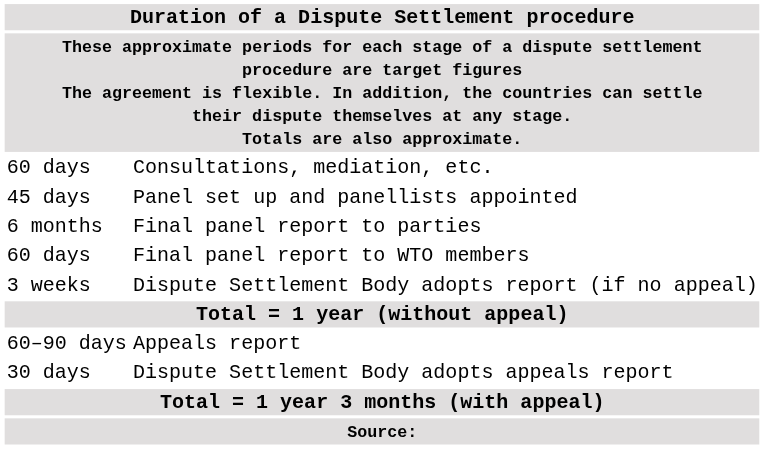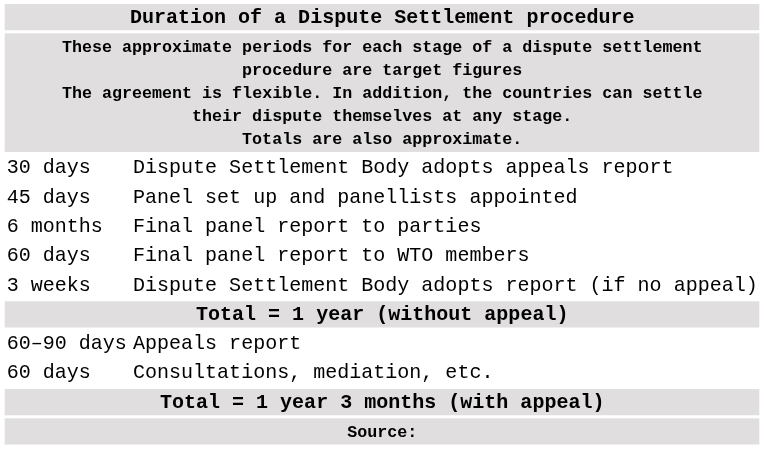 <table style="border:2px;" cellspacing="2" align="right" style="margin-left: 2em">
 <tr>
 <th style="background:#e0dede;" colspan="2">Duration of a Dispute Settlement procedure</th>
 </tr>
 <tr>
 <th style="background:#e0dede;;" colspan="2"><small>These approximate periods for each stage of a dispute settlement<br> procedure are target figures <br>The agreement is flexible. In addition, the countries can settle<br> their dispute themselves at any stage.<br> Totals are also approximate.</small></th>
 </tr>
 <tr>
-<td>60 days</td>
-<td>Consultations, mediation, etc.</td>
+<td>30 days</td>
+<td>Dispute Settlement Body adopts appeals report</td>
 </tr>
 <tr>
 <td>45 days</td>
 <td>Panel set up and panellists appointed</td>
 </tr>
 <tr>
 <td>6 months</td>
 <td>Final panel report to parties</td>
 </tr>
 <tr>
 <td>60 days</td>
 <td>Final panel report to WTO members</td>
 </tr>
 <tr>
 <td>3 weeks</td>
 <td>Dispute Settlement Body adopts report (if no appeal)</td>
 </tr>
 <tr>
 <th style="background:#e0dede;;" colspan="2">Total = 1 year (without appeal)</th>
 </tr>
 <tr>
 <td>60–90 days</td>
 <td>Appeals report</td>
 </tr>
 <tr>
-<td>30 days</td>
-<td>Dispute Settlement Body adopts appeals report</td>
+<td>60 days</td>
+<td>Consultations, mediation, etc.</td>
 </tr>
 <tr>
 <th style="background:#e0dede;;" colspan="2">Total = 1 year 3 months (with appeal)</th>
 </tr>
 <tr>
 <th style="background:#e0dede;;" colspan="2"><small>Source:</small></th>
 </tr>
 <tr>
 </tr>
 </table>
